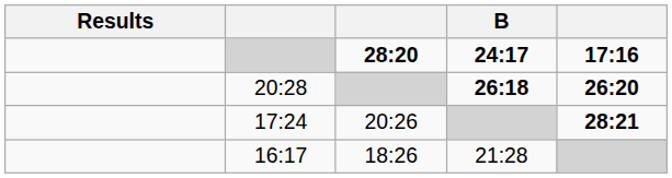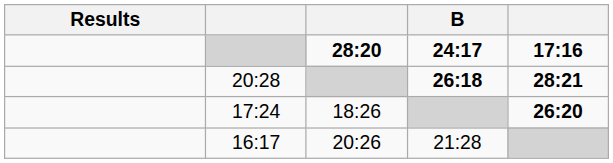 <table class=wikitable style="text-align:center" width="500">
 <tr>
 <th width=33%>Results</th>
 <th width=16.5%></th>
 <th width=16.5%></th>
 <th width=16.5%> B</th>
 <th width=16.5%></th>
 </tr>
 <tr>
 <td align="right"></td>
 <td bgcolor=lightgrey></td>
 <td><strong>28:20</strong></td>
 <td><strong>24:17</strong></td>
 <td><strong>17:16</strong></td>
 </tr>
 <tr>
 <td align="right"></td>
 <td>20:28</td>
 <td bgcolor=lightgrey></td>
 <td><strong>26:18</strong></td>
+<td><strong>28:21</strong></td>
+</tr>
+<tr>
+<td align="right"></td>
+<td>17:24</td>
+<td>18:26</td>
+<td bgcolor=lightgrey></td>
 <td><strong>26:20</strong></td>
 </tr>
 <tr>
 <td align="right"></td>
-<td>17:24</td>
+<td>16:17</td>
 <td>20:26</td>
-<td bgcolor=lightgrey></td>
-<td><strong>28:21</strong></td>
-</tr>
-<tr>
-<td align="right"></td>
-<td>16:17</td>
-<td>18:26</td>
 <td>21:28</td>
 <td bgcolor=lightgrey></td>
 </tr>
 </table>
